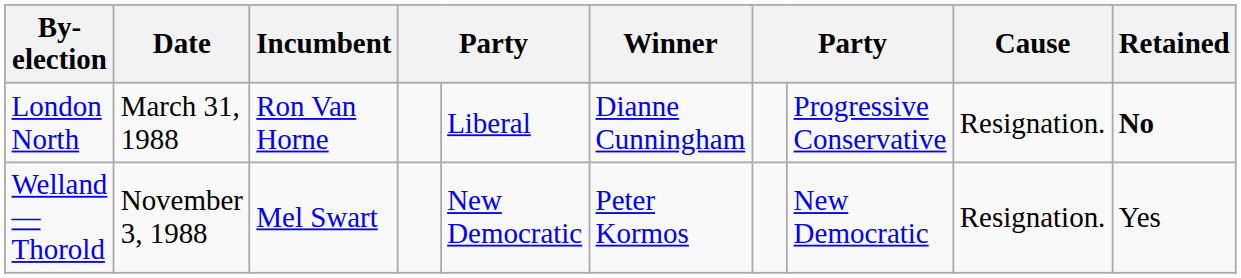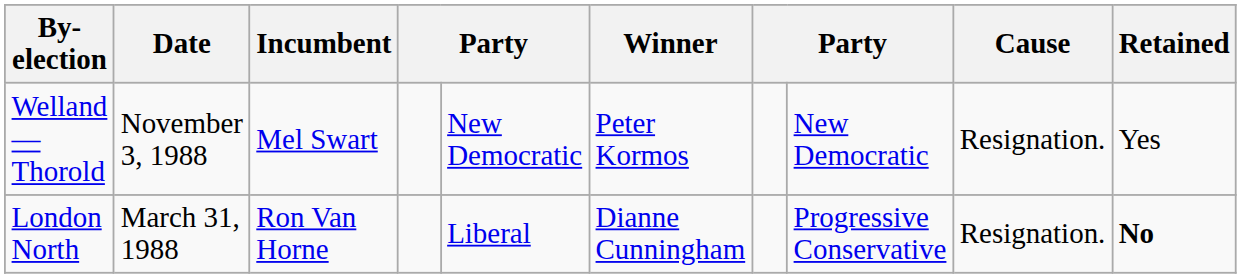 <table class=wikitable style="width:100%">
 <tr>
 <th>By-election</th>
 <th>Date</th>
 <th>Incumbent</th>
 <th colspan=2>Party</th>
 <th>Winner</th>
 <th colspan=2>Party</th>
 <th>Cause</th>
 <th>Retained</th>
+</tr>
+<tr>
+<td><a href='#'>Welland—Thorold</a></td>
+<td>November 3, 1988</td>
+<td><a href='#'>Mel Swart</a></td>
+<td>   </td>
+<td><a href='#'>New Democratic</a></td>
+<td><a href='#'>Peter Kormos</a></td>
+<td>   </td>
+<td><a href='#'>New Democratic</a></td>
+<td>Resignation.</td>
+<td>Yes</td>
 </tr>
 <tr>
 <td><a href='#'>London North</a></td>
 <td>March 31, 1988</td>
 <td><a href='#'>Ron Van Horne</a></td>
 <td>    </td>
 <td><a href='#'>Liberal</a></td>
 <td><a href='#'>Dianne Cunningham</a></td>
 <td>   </td>
 <td><a href='#'>Progressive Conservative</a></td>
 <td>Resignation.</td>
 <td><strong>No</strong></td>
 </tr>
-<tr>
-<td><a href='#'>Welland—Thorold</a></td>
-<td>November 3, 1988</td>
-<td><a href='#'>Mel Swart</a></td>
-<td>   </td>
-<td><a href='#'>New Democratic</a></td>
-<td><a href='#'>Peter Kormos</a></td>
-<td>   </td>
-<td><a href='#'>New Democratic</a></td>
-<td>Resignation.</td>
-<td>Yes</td>
-</tr>
 </table>
